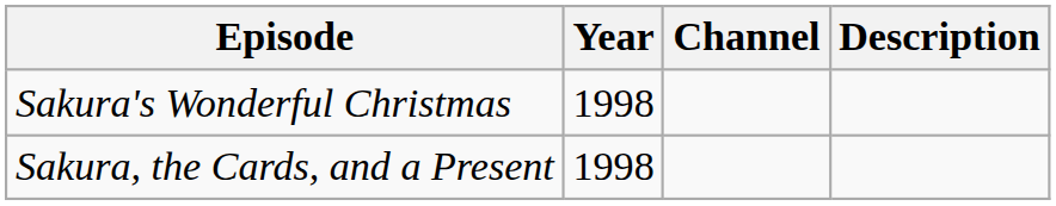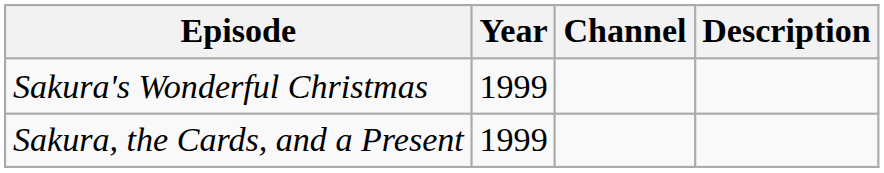 <table class="wikitable sortable">
 <tr>
 <th>Episode</th>
 <th>Year</th>
 <th>Channel</th>
 <th>Description</th>
 </tr>
 <tr>
 <td><em>Sakura's Wonderful Christmas</em></td>
-<td>1998</td>
+<td>1999</td>
 <td></td>
 <td></td>
 </tr>
 <tr>
 <td><em>Sakura, the Cards, and a Present</em></td>
-<td>1998</td>
+<td>1999</td>
 <td></td>
 <td></td>
 </tr>
 </table>
